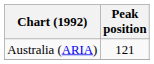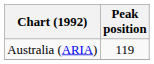 <table class="wikitable sortable">
 <tr>
 <th align="left">Chart (1992)</th>
 <th align="center">Peak<br>position</th>
 </tr>
 <tr>
 <td>Australia (<a href='#'>ARIA</a>)</td>
-<td align="center">121</td>
+<td align="center">119</td>
 </tr>
 <tr>
 </tr>
 <tr>
 </tr>
 <tr>
 </tr>
 <tr>
 </tr>
 <tr>
 </tr>
 <tr>
 </tr>
 <tr>
 </tr>
 <tr>
 </tr>
 </table>
